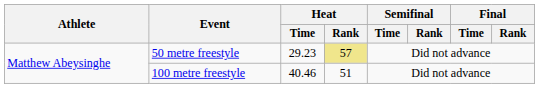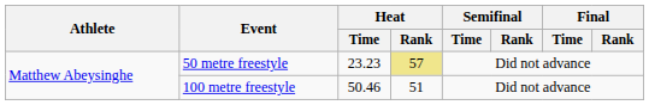 <table class="wikitable" style="text-align:center; font-size:90%; width:50%;">
 <tr>
 <th rowspan="2">Athlete</th>
 <th rowspan="2">Event</th>
 <th colspan="2">Heat</th>
 <th colspan="2">Semifinal</th>
 <th colspan="2">Final</th>
 </tr>
 <tr style="font-size:95%">
 <th>Time</th>
 <th>Rank</th>
 <th>Time</th>
 <th>Rank</th>
 <th>Time</th>
 <th>Rank</th>
 </tr>
 <tr>
 <td align=left rowspan=2><a href='#'>Matthew Abeysinghe</a></td>
 <td align=left><a href='#'>50 metre freestyle</a></td>
-<td>29.23</td>
+<td>23.23</td>
 <td style="background: khaki;">57</td>
 <td colspan=4>Did not advance</td>
 </tr>
 <tr>
 <td align=left><a href='#'>100 metre freestyle</a></td>
-<td>40.46</td>
+<td>50.46</td>
 <td>51</td>
 <td colspan=4>Did not advance</td>
 </tr>
 </table>
